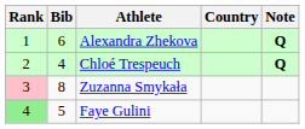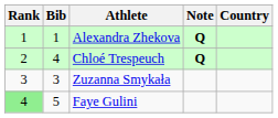 <table class="wikitable" style="text-align:center">
 <tr>
 <th>Rank</th>
 <th>Bib</th>
 <th>Athlete</th>
+<th>Note</th>
 <th>Country</th>
-<th>Note</th>
 </tr>
 <tr bgcolor=ccffcc>
 <td>1</td>
-<td>6</td>
+<td>1</td>
 <td align=left><a href='#'>Alexandra Zhekova</a></td>
+<td><strong>Q</strong></td>
 <td align=left></td>
-<td><strong>Q</strong></td>
 </tr>
 <tr bgcolor=ccffcc>
 <td>2</td>
 <td>4</td>
 <td align=left><a href='#'>Chloé Trespeuch</a></td>
+<td><strong>Q</strong></td>
 <td align=left></td>
-<td><strong>Q</strong></td>
 </tr>
 <tr>
-<td style="background: pink;">3</td>
-<td>8</td>
+<td>3</td>
+<td>3</td>
 <td align=left><a href='#'>Zuzanna Smykała</a></td>
+<td></td>
 <td align=left></td>
-<td></td>
 </tr>
 <tr>
 <td style="background: lightgreen;">4</td>
 <td>5</td>
 <td align=left><a href='#'>Faye Gulini</a></td>
+<td></td>
 <td align=left></td>
-<td></td>
 </tr>
 </table>
